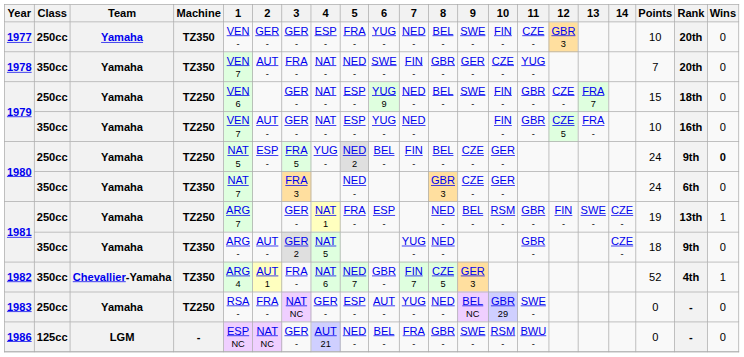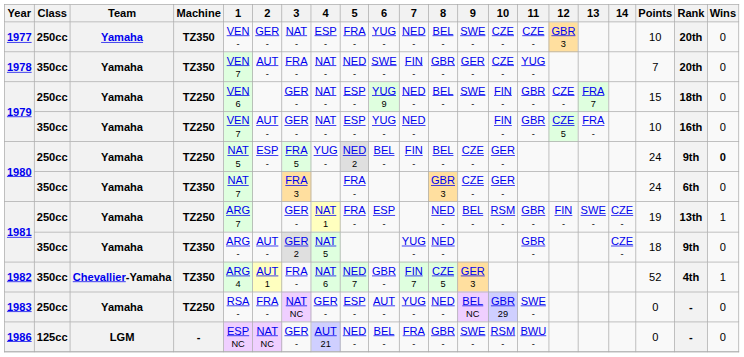 <table class="wikitable" style="text-align:center; font-size:95%">
 <tr>
 <th>Year</th>
 <th>Class</th>
 <th>Team</th>
 <th>Machine</th>
 <th>1</th>
 <th>2</th>
 <th>3</th>
 <th>4</th>
 <th>5</th>
 <th>6</th>
 <th>7</th>
 <th>8</th>
 <th>9</th>
 <th>10</th>
 <th>11</th>
 <th>12</th>
 <th>13</th>
 <th>14</th>
 <th>Points</th>
 <th>Rank</th>
 <th>Wins</th>
 </tr>
 <tr>
 <th><a href='#'>1977</a></th>
 <th>250cc</th>
 <th><a href='#'>Yamaha</a></th>
 <th>TZ350</th>
 <td><a href='#'>VEN</a><br><small>-</small></td>
 <td><a href='#'>GER</a><br><small>-</small></td>
-<td><a href='#'>GER</a><br><small>-</small></td>
+<td><a href='#'>NAT</a><br><small>-</small></td>
 <td><a href='#'>ESP</a><br><small>-</small></td>
 <td><a href='#'>FRA</a><br><small>-</small></td>
 <td><a href='#'>YUG</a><br><small>-</small></td>
 <td><a href='#'>NED</a><br><small>-</small></td>
 <td><a href='#'>BEL</a><br><small>-</small></td>
 <td><a href='#'>SWE</a><br><small>-</small></td>
-<td><a href='#'>FIN</a><br><small>-</small></td>
+<td><a href='#'>CZE</a><br><small>-</small></td>
 <td><a href='#'>CZE</a><br><small>-</small></td>
 <td style="background:#FFDF9F;"><a href='#'>GBR</a><br><small>3</small></td>
 <td></td>
 <td></td>
 <td>10</td>
 <th>20th</th>
 <td>0</td>
 </tr>
 <tr>
 <th><a href='#'>1978</a></th>
 <th>350cc</th>
 <th>Yamaha</th>
 <th>TZ350</th>
 <td style="background:#DFFFDF;"><a href='#'>VEN</a><br><small>7</small></td>
 <td><a href='#'>AUT</a><br><small>-</small></td>
 <td><a href='#'>FRA</a><br><small>-</small></td>
 <td><a href='#'>NAT</a><br><small>-</small></td>
 <td><a href='#'>NED</a><br><small>-</small></td>
 <td><a href='#'>SWE</a><br><small>-</small></td>
 <td><a href='#'>FIN</a><br><small>-</small></td>
 <td><a href='#'>GBR</a><br><small>-</small></td>
 <td><a href='#'>GER</a><br><small>-</small></td>
 <td><a href='#'>CZE</a><br><small>-</small></td>
 <td><a href='#'>YUG</a><br><small>-</small></td>
 <td></td>
 <td></td>
 <td></td>
 <td>7</td>
 <th>20th</th>
 <td>0</td>
 </tr>
 <tr>
 <th rowspan=2><a href='#'>1979</a></th>
 <th>250cc</th>
 <th>Yamaha</th>
 <th>TZ250</th>
 <td style="background:#DFFFDF;"><a href='#'>VEN</a><br><small>6</small></td>
 <td></td>
 <td><a href='#'>GER</a><br><small>-</small></td>
 <td><a href='#'>NAT</a><br><small>-</small></td>
 <td><a href='#'>ESP</a><br><small>-</small></td>
 <td style="background:#DFFFDF;"><a href='#'>YUG</a><br><small>9</small></td>
 <td><a href='#'>NED</a><br><small>-</small></td>
 <td><a href='#'>BEL</a><br><small>-</small></td>
 <td><a href='#'>SWE</a><br><small>-</small></td>
 <td><a href='#'>FIN</a><br><small>-</small></td>
 <td><a href='#'>GBR</a><br><small>-</small></td>
 <td><a href='#'>CZE</a><br><small>-</small></td>
 <td style="background:#DFFFDF;"><a href='#'>FRA</a><br><small>7</small></td>
 <td></td>
 <td>15</td>
 <th>18th</th>
 <td>0</td>
 </tr>
 <tr>
 <th>350cc</th>
 <th>Yamaha</th>
 <th>TZ250</th>
 <td style="background:#DFFFDF;"><a href='#'>VEN</a><br><small>7</small></td>
 <td><a href='#'>AUT</a><br><small>-</small></td>
 <td><a href='#'>GER</a><br><small>-</small></td>
 <td><a href='#'>NAT</a><br><small>-</small></td>
 <td><a href='#'>ESP</a><br><small>-</small></td>
 <td><a href='#'>YUG</a><br><small>-</small></td>
 <td><a href='#'>NED</a><br><small>-</small></td>
 <td></td>
 <td></td>
 <td><a href='#'>FIN</a><br><small>-</small></td>
 <td><a href='#'>GBR</a><br><small>-</small></td>
 <td style="background:#DFFFDF;"><a href='#'>CZE</a><br><small>5</small></td>
 <td><a href='#'>FRA</a><br><small>-</small></td>
 <td></td>
 <td>10</td>
 <th>16th</th>
 <td>0</td>
 </tr>
 <tr>
 <th rowspan=2><a href='#'>1980</a></th>
 <th>250cc</th>
 <th>Yamaha</th>
 <th>TZ250</th>
 <td style="background:#DFFFDF;"><a href='#'>NAT</a><br><small>5</small></td>
 <td><a href='#'>ESP</a><br><small>-</small></td>
 <td style="background:#DFFFDF;"><a href='#'>FRA</a><br><small>5</small></td>
 <td><a href='#'>YUG</a><br><small>-</small></td>
 <td style="background:#DFDFDF;"><a href='#'>NED</a><br><small>2</small></td>
 <td><a href='#'>BEL</a><br><small>-</small></td>
 <td><a href='#'>FIN</a><br><small>-</small></td>
 <td><a href='#'>BEL</a><br><small>-</small></td>
 <td><a href='#'>CZE</a><br><small>-</small></td>
 <td><a href='#'>GER</a><br><small>-</small></td>
 <td></td>
 <td></td>
 <td></td>
 <td></td>
 <td>24</td>
 <th>9th</th>
 <td><strong>0</strong></td>
 </tr>
 <tr>
 <th>350cc</th>
 <th>Yamaha</th>
 <th>TZ350</th>
 <td style="background:#DFFFDF;"><a href='#'>NAT</a><br><small>7</small></td>
 <td></td>
 <td style="background:#FFDF9F;"><a href='#'>FRA</a><br><small>3</small></td>
 <td></td>
-<td><a href='#'>NED</a><br><small>-</small></td>
+<td><a href='#'>FRA</a><br><small>-</small></td>
 <td></td>
 <td></td>
 <td style="background:#FFDF9F;"><a href='#'>GBR</a><br><small>3</small></td>
 <td><a href='#'>CZE</a><br><small>-</small></td>
 <td><a href='#'>GER</a><br><small>-</small></td>
 <td></td>
 <td></td>
 <td></td>
 <td></td>
 <td>24</td>
 <th>6th</th>
 <td>0</td>
 </tr>
 <tr>
 <th rowspan=2><a href='#'>1981</a></th>
 <th>250cc</th>
 <th>Yamaha</th>
 <th>TZ250</th>
 <td style="background:#DFFFDF;"><a href='#'>ARG</a><br><small>7</small></td>
 <td></td>
 <td><a href='#'>GER</a><br><small>-</small></td>
 <td style="background:#FFFFBF;"><a href='#'>NAT</a><br><small>1</small></td>
 <td><a href='#'>FRA</a><br><small>-</small></td>
 <td><a href='#'>ESP</a><br><small>-</small></td>
 <td></td>
 <td><a href='#'>NED</a><br><small>-</small></td>
 <td><a href='#'>BEL</a><br><small>-</small></td>
 <td><a href='#'>RSM</a><br><small>-</small></td>
 <td><a href='#'>GBR</a><br><small>-</small></td>
 <td><a href='#'>FIN</a><br><small>-</small></td>
 <td><a href='#'>SWE</a><br><small>-</small></td>
 <td><a href='#'>CZE</a><br><small>-</small></td>
 <td>19</td>
 <th>13th</th>
 <td>1</td>
 </tr>
 <tr>
 <th>350cc</th>
 <th>Yamaha</th>
 <th>TZ350</th>
 <td><a href='#'>ARG</a><br><small>-</small></td>
 <td><a href='#'>AUT</a><br><small>-</small></td>
 <td style="background:#DFDFDF;"><a href='#'>GER</a><br><small>2</small></td>
 <td style="background:#DFFFDF;"><a href='#'>NAT</a><br><small>5</small></td>
 <td></td>
 <td></td>
 <td><a href='#'>YUG</a><br><small>-</small></td>
 <td><a href='#'>NED</a><br><small>-</small></td>
 <td></td>
 <td></td>
 <td><a href='#'>GBR</a><br><small>-</small></td>
 <td></td>
 <td></td>
 <td><a href='#'>CZE</a><br><small>-</small></td>
 <td>18</td>
 <th>9th</th>
 <td>0</td>
 </tr>
 <tr>
 <th><a href='#'>1982</a></th>
 <th>350cc</th>
 <th><a href='#'>Chevallier</a>-Yamaha</th>
 <th>TZ350</th>
 <td style="background:#DFFFDF;"><a href='#'>ARG</a><br><small>4</small></td>
 <td style="background:#FFFFBF;"><a href='#'>AUT</a><br><small>1</small></td>
 <td><a href='#'>FRA</a><br><small>-</small></td>
 <td style="background:#DFFFDF;"><a href='#'>NAT</a><br><small>6</small></td>
 <td style="background:#DFFFDF;"><a href='#'>NED</a><br><small>7</small></td>
 <td><a href='#'>GBR</a><br><small>-</small></td>
 <td style="background:#DFFFDF;"><a href='#'>FIN</a><br><small>7</small></td>
 <td style="background:#DFFFDF;"><a href='#'>CZE</a><br><small>5</small></td>
 <td style="background:#FFDF9F;"><a href='#'>GER</a><br><small>3</small></td>
 <td></td>
 <td></td>
 <td></td>
 <td></td>
 <td></td>
 <td>52</td>
 <th>4th</th>
 <td>1</td>
 </tr>
 <tr>
 <th><a href='#'>1983</a></th>
 <th>250cc</th>
 <th>Yamaha</th>
 <th>TZ250</th>
 <td><a href='#'>RSA</a><br><small>-</small></td>
 <td><a href='#'>FRA</a><br><small>-</small></td>
 <td style="background:#EFCFFF;"><a href='#'>NAT</a><br><small>NC</small></td>
 <td><a href='#'>GER</a><br><small>-</small></td>
 <td><a href='#'>ESP</a><br><small>-</small></td>
 <td><a href='#'>AUT</a><br><small>-</small></td>
 <td><a href='#'>YUG</a><br><small>-</small></td>
 <td><a href='#'>NED</a><br><small>-</small></td>
 <td style="background:#EFCFFF;"><a href='#'>BEL</a><br><small>NC</small></td>
 <td style="background:#cfcfff;"><a href='#'>GBR</a><br><small>29</small></td>
 <td><a href='#'>SWE</a><br><small>-</small></td>
 <td></td>
 <td></td>
 <td></td>
 <td>0</td>
 <th>-</th>
 <td>0</td>
 </tr>
 <tr>
 <th><a href='#'>1986</a></th>
 <th>125cc</th>
 <th>LGM</th>
 <th>-</th>
 <td style="background:#EFCFFF;"><a href='#'>ESP</a><br><small>NC</small></td>
 <td style="background:#EFCFFF;"><a href='#'>NAT</a><br><small>NC</small></td>
 <td><a href='#'>GER</a><br><small>-</small></td>
 <td style="background:#cfcfff;"><a href='#'>AUT</a><br><small>21</small></td>
 <td><a href='#'>NED</a><br><small>-</small></td>
 <td><a href='#'>BEL</a><br><small>-</small></td>
 <td><a href='#'>FRA</a><br><small>-</small></td>
 <td><a href='#'>GBR</a><br><small>-</small></td>
 <td><a href='#'>SWE</a><br><small>-</small></td>
 <td><a href='#'>RSM</a><br><small>-</small></td>
 <td><a href='#'>BWU</a><br><small>-</small></td>
 <td></td>
 <td></td>
 <td></td>
 <td>0</td>
 <th>-</th>
 <td>0</td>
 </tr>
 <tr>
 </tr>
 </table>
